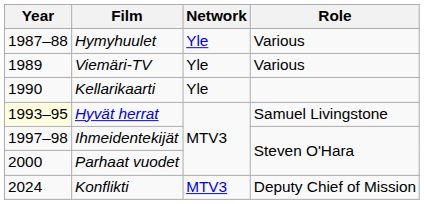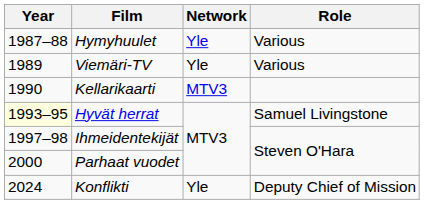 <table class="wikitable">
 <tr>
 <th>Year</th>
 <th>Film</th>
 <th>Network</th>
 <th>Role</th>
 </tr>
 <tr>
 <td>1987–88</td>
 <td><em>Hymyhuulet</em></td>
 <td><a href='#'>Yle</a></td>
 <td>Various</td>
 </tr>
 <tr>
 <td>1989</td>
 <td><em>Viemäri-TV</em></td>
 <td>Yle</td>
 <td>Various</td>
 </tr>
 <tr>
 <td>1990</td>
 <td><em>Kellarikaarti</em></td>
-<td>Yle</td>
+<td><a href='#'>MTV3</a></td>
 <td></td>
 </tr>
 <tr>
 <td style="background: lightyellow;">1993–95</td>
 <td><em><a href='#'>Hyvät herrat</a></em></td>
 <td rowspan="3">MTV3</td>
 <td>Samuel Livingstone</td>
 </tr>
 <tr>
 <td>1997–98</td>
 <td><em>Ihmeidentekijät</em></td>
 <td rowspan="2">Steven O'Hara</td>
 </tr>
 <tr>
 <td>2000</td>
 <td><em>Parhaat vuodet</em></td>
 </tr>
 <tr>
 <td>2024</td>
 <td><em>Konflikti</em></td>
-<td><a href='#'>MTV3</a></td>
+<td>Yle</td>
 <td>Deputy Chief of Mission</td>
 </tr>
 </table>
